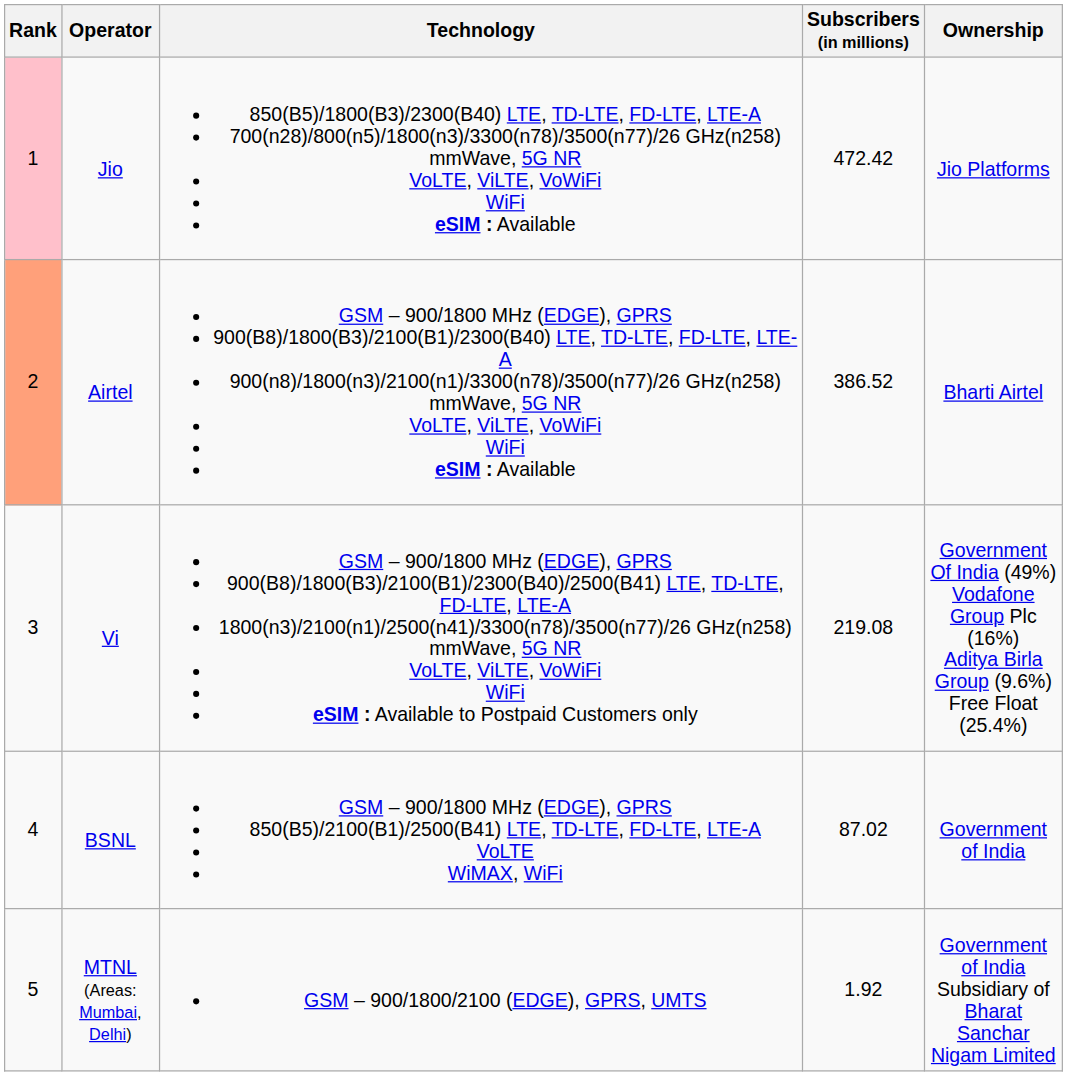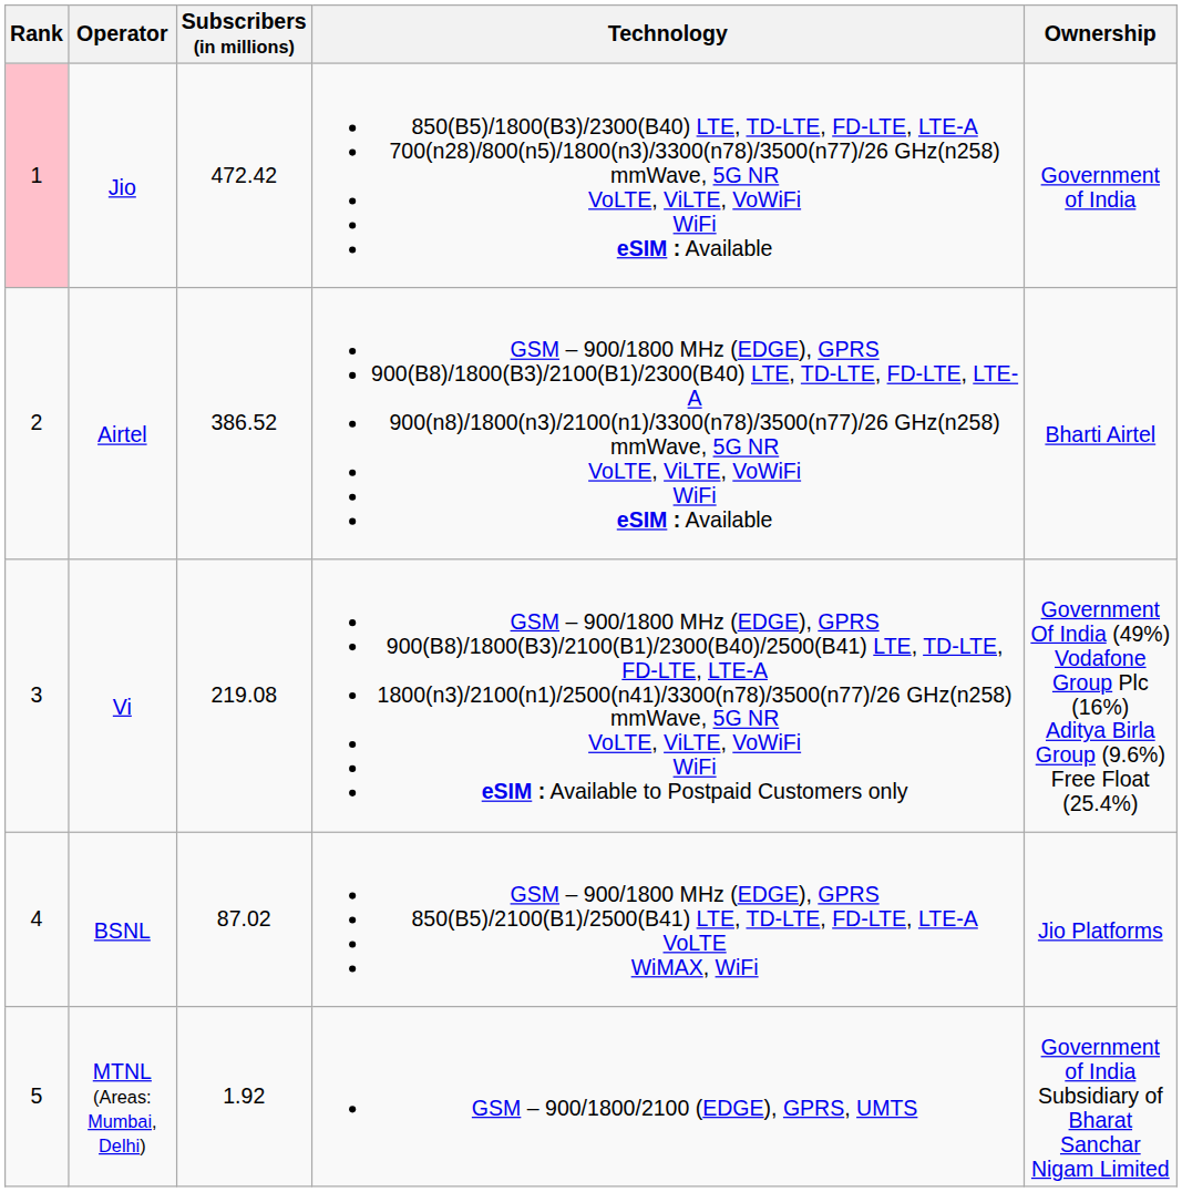 <table class="wikitable sortable">
 <tr style="text-align: center;">
 <th>Rank</th>
 <th>Operator</th>
+<th>Subscribers <small> <br> (in millions)</small></th>
 <th>Technology</th>
-<th>Subscribers <small> <br> (in millions)</small></th>
 <th>Ownership</th>
 </tr>
 <tr style="vertical-align: center; text-align: center;";a;>
 <td style="background: pink;">1</td>
 <td><br><a href='#'>Jio</a></td>
+<td>472.42 <br></td>
 <td><br><ul><li>850(B5)/1800(B3)/2300(B40) <a href='#'>LTE</a>, <a href='#'>TD-LTE</a>, <a href='#'>FD-LTE</a>, <a href='#'>LTE-A</a></li><li>700(n28)/800(n5)/1800(n3)/3300(n78)/3500(n77)/26 GHz(n258) mmWave, <a href='#'>5G NR</a></li><li><a href='#'>VoLTE</a>, <a href='#'>ViLTE</a>, <a href='#'>VoWiFi</a></li><li><a href='#'>WiFi</a></li><li><strong><a href='#'>eSIM</a></strong> <strong>:</strong> Available</li></ul></td>
-<td>472.42 <br></td>
-<td><br><a href='#'>Jio Platforms</a></td>
+<td><br><a href='#'>Government of India</a></td>
 </tr>
 <tr style="vertical-align: middle; text-align: center;">
-<td style="background: lightsalmon;">2</td>
+<td>2</td>
 <td><br><a href='#'>Airtel</a></td>
+<td>386.52</td>
 <td><br><ul><li><a href='#'>GSM</a> – 900/1800 MHz (<a href='#'>EDGE</a>), <a href='#'>GPRS</a></li><li>900(B8)/1800(B3)/2100(B1)/2300(B40) <a href='#'>LTE</a>, <a href='#'>TD-LTE</a>, <a href='#'>FD-LTE</a>, <a href='#'>LTE-A</a></li><li>900(n8)/1800(n3)/2100(n1)/3300(n78)/3500(n77)/26 GHz(n258) mmWave, <a href='#'>5G NR</a></li><li><a href='#'>VoLTE</a>, <a href='#'>ViLTE</a>, <a href='#'>VoWiFi</a></li><li><a href='#'>WiFi</a></li><li><strong><a href='#'>eSIM</a></strong> <strong>:</strong> Available</li></ul></td>
-<td>386.52</td>
 <td><br><a href='#'>Bharti Airtel</a></td>
 </tr>
 <tr style="vertical-align: middle; text-align: center;">
 <td>3</td>
 <td><br><a href='#'>Vi</a></td>
+<td>219.08<br></td>
 <td><br><ul><li><a href='#'>GSM</a> – 900/1800 MHz (<a href='#'>EDGE</a>), <a href='#'>GPRS</a></li><li>900(B8)/1800(B3)/2100(B1)/2300(B40)/2500(B41) <a href='#'>LTE</a>, <a href='#'>TD-LTE</a>, <a href='#'>FD-LTE</a>, <a href='#'>LTE-A</a></li><li>1800(n3)/2100(n1)/2500(n41)/3300(n78)/3500(n77)/26 GHz(n258) mmWave, <a href='#'>5G NR</a></li><li><a href='#'>VoLTE</a>, <a href='#'>ViLTE</a>, <a href='#'>VoWiFi</a></li><li><a href='#'>WiFi</a></li><li><strong><a href='#'>eSIM</a></strong> <strong>:</strong> Available to Postpaid Customers only </li></ul></td>
-<td>219.08<br></td>
 <td><br><a href='#'>Government Of India</a> (49%)<br><a href='#'>Vodafone Group</a> Plc (16%)<br><a href='#'>Aditya Birla Group</a> (9.6%)<br>Free Float (25.4%)</td>
 </tr>
 <tr style="vertical-align: middle; text-align: center;">
 <td>4</td>
 <td><br><a href='#'>BSNL</a></td>
+<td>87.02</td>
 <td><br><ul><li><a href='#'>GSM</a> – 900/1800 MHz (<a href='#'>EDGE</a>), <a href='#'>GPRS</a></li><li>850(B5)/2100(B1)/2500(B41) <a href='#'>LTE</a>, <a href='#'>TD-LTE</a>, <a href='#'>FD-LTE</a>, <a href='#'>LTE-A</a></li><li><a href='#'>VoLTE</a></li><li><a href='#'>WiMAX</a>, <a href='#'>WiFi</a></li></ul></td>
-<td>87.02</td>
-<td><br><a href='#'>Government of India</a></td>
+<td><br><a href='#'>Jio Platforms</a></td>
 </tr>
 <tr style="vertical-align: middle; text-align: center;">
 <td>5</td>
 <td><br><a href='#'>MTNL</a><br><small>(Areas: <a href='#'>Mumbai</a>, <a href='#'>Delhi</a>)</small></td>
+<td>1.92</td>
 <td><br><ul><li><a href='#'>GSM</a> – 900/1800/2100 (<a href='#'>EDGE</a>), <a href='#'>GPRS</a>, <a href='#'>UMTS</a></li></ul></td>
-<td>1.92</td>
 <td><br><a href='#'>Government of India</a> <br> Subsidiary of <a href='#'>Bharat Sanchar Nigam Limited</a></td>
 </tr>
 </table>
